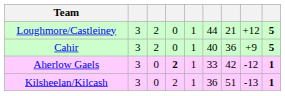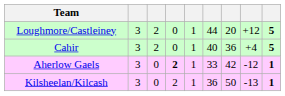 <table class="wikitable" style="text-align:center">
 <tr>
 <th style="width:175px;">Team</th>
 <th width="20"></th>
 <th width="20"></th>
 <th width="20"></th>
 <th width="20"></th>
 <th width="20"></th>
 <th width="20"></th>
 <th width="20"></th>
 <th width="20"></th>
 </tr>
 <tr style="background:#cfc;">
 <td><a href='#'>Loughmore/Castleiney</a></td>
 <td>3</td>
 <td>2</td>
 <td>0</td>
 <td>1</td>
 <td>44</td>
-<td>21</td>
+<td>20</td>
 <td>+12</td>
 <td><strong>5</strong></td>
 </tr>
 <tr style="background:#cfc;">
 <td><a href='#'>Cahir</a></td>
 <td>3</td>
 <td>2</td>
 <td>0</td>
 <td>1</td>
 <td>40</td>
 <td>36</td>
-<td>+9</td>
+<td>+4</td>
 <td><strong>5</strong></td>
 </tr>
 <tr style="background:#fcf;">
 <td><a href='#'>Aherlow Gaels</a></td>
 <td>3</td>
 <td>0</td>
 <td><strong>2</strong></td>
 <td>1</td>
 <td>33</td>
 <td>42</td>
 <td>-12</td>
 <td><strong>1</strong></td>
 </tr>
 <tr style="background:#fcf;">
 <td><a href='#'>Kilsheelan/Kilcash</a></td>
 <td>3</td>
 <td>0</td>
 <td>2</td>
 <td>1</td>
 <td>36</td>
-<td>51</td>
+<td>50</td>
 <td>-13</td>
 <td><strong>1</strong></td>
 </tr>
 </table>
